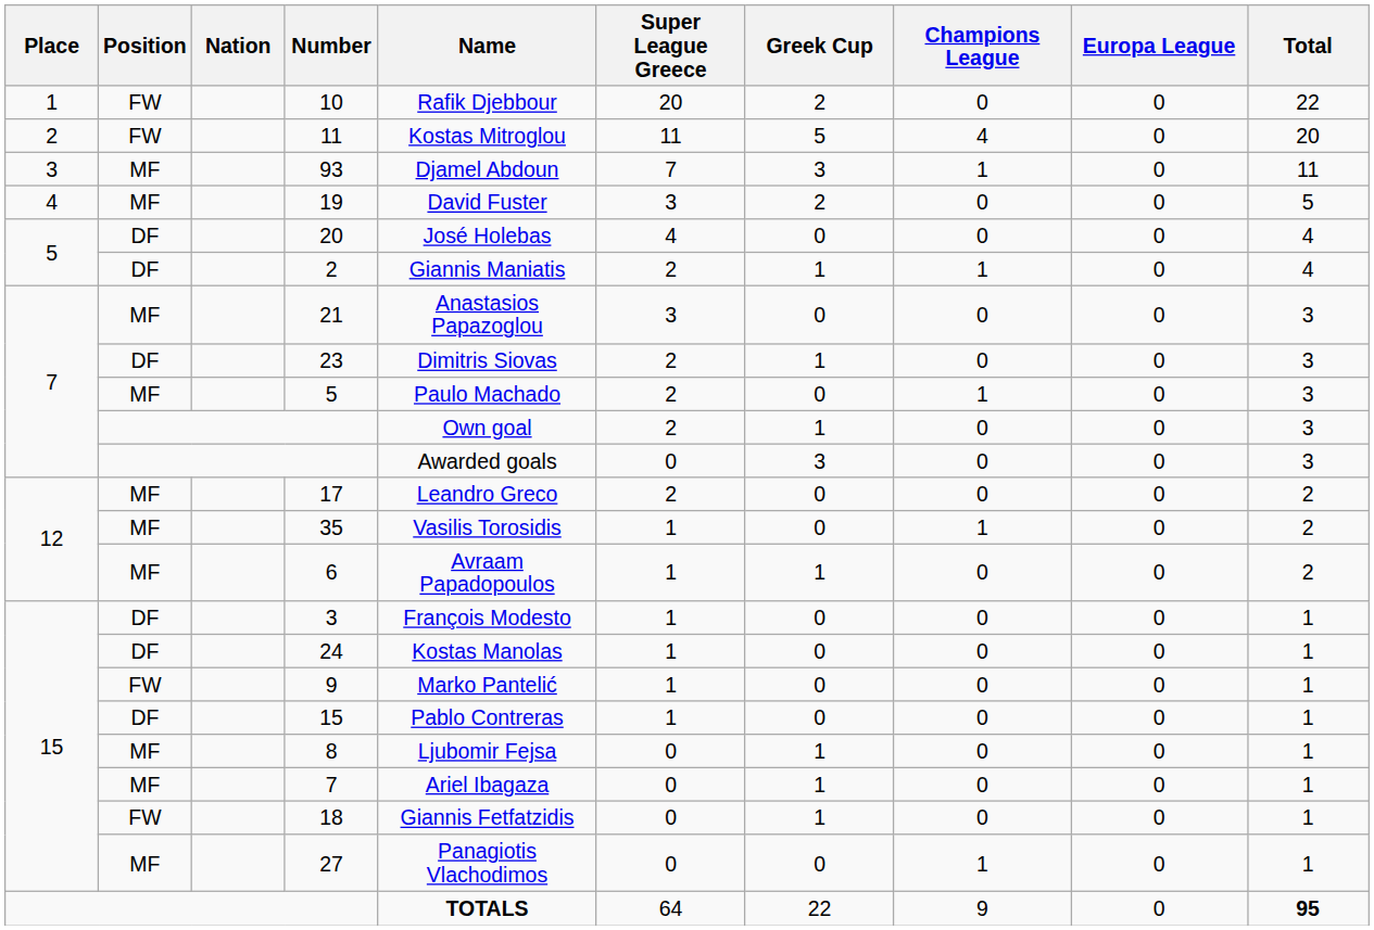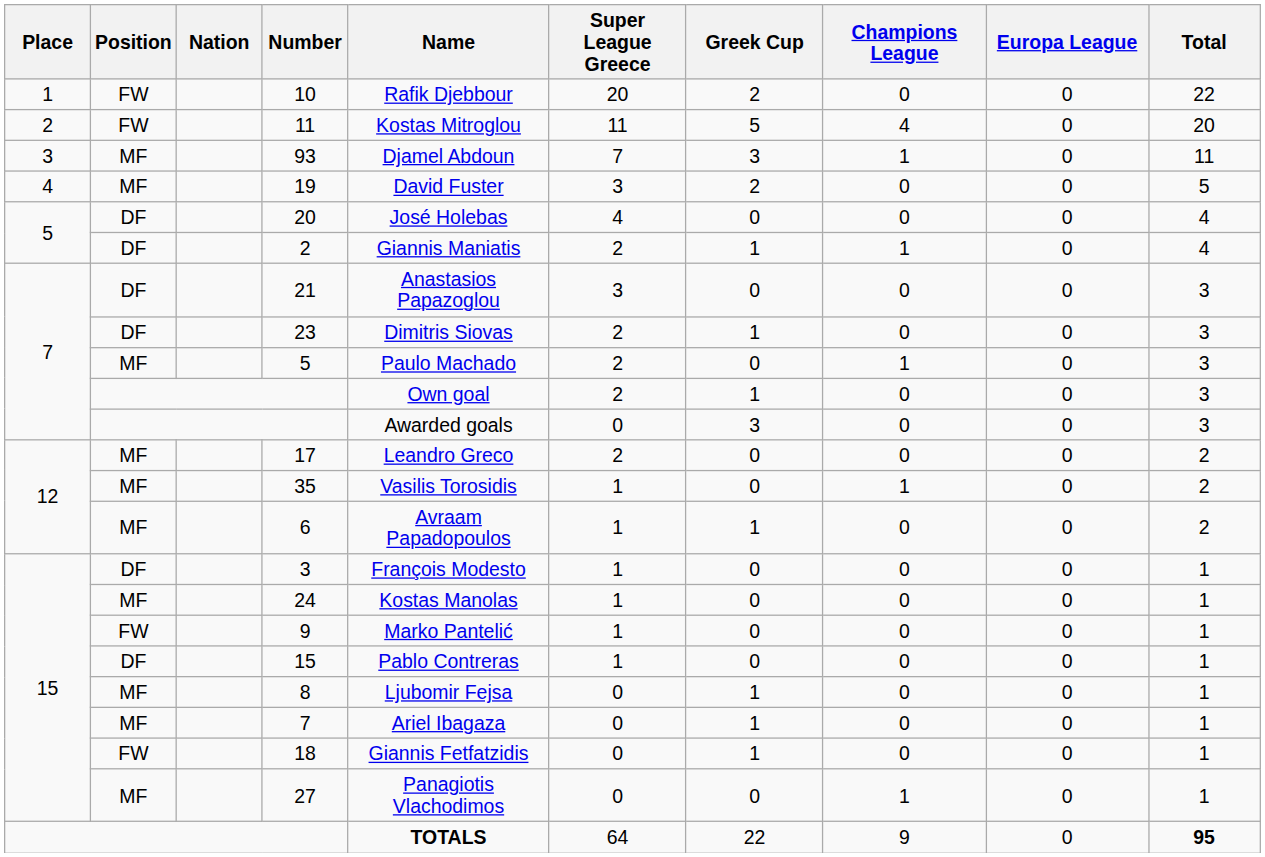 <table class="wikitable" style="font-size: 95%; text-align: center;">
 <tr>
 <th width=60>Place</th>
 <th width=60>Position</th>
 <th width=60>Nation</th>
 <th width=60>Number</th>
 <th width=150>Name</th>
 <th width=100>Super League Greece</th>
 <th width=100>Greek Cup</th>
 <th width=120><a href='#'>Champions League</a></th>
 <th width=120><a href='#'>Europa League</a></th>
 <th width=80><strong>Total</strong></th>
 </tr>
 <tr>
 <td>1</td>
 <td>FW</td>
 <td></td>
 <td>10</td>
 <td><a href='#'>Rafik Djebbour</a></td>
 <td>20</td>
 <td>2</td>
 <td>0</td>
 <td>0</td>
 <td>22</td>
 </tr>
 <tr>
 <td>2</td>
 <td>FW</td>
 <td></td>
 <td>11</td>
 <td><a href='#'>Kostas Mitroglou</a></td>
 <td>11</td>
 <td>5</td>
 <td>4</td>
 <td>0</td>
 <td>20</td>
 </tr>
 <tr>
 <td>3</td>
 <td>MF</td>
 <td></td>
 <td>93</td>
 <td><a href='#'>Djamel Abdoun</a></td>
 <td>7</td>
 <td>3</td>
 <td>1</td>
 <td>0</td>
 <td>11</td>
 </tr>
 <tr>
 <td>4</td>
 <td>MF</td>
 <td></td>
 <td>19</td>
 <td><a href='#'>David Fuster</a></td>
 <td>3</td>
 <td>2</td>
 <td>0</td>
 <td>0</td>
 <td>5</td>
 </tr>
 <tr>
 <td rowspan="2">5</td>
 <td>DF</td>
 <td></td>
 <td>20</td>
 <td><a href='#'>José Holebas</a></td>
 <td>4</td>
 <td>0</td>
 <td>0</td>
 <td>0</td>
 <td>4</td>
 </tr>
 <tr>
 <td>DF</td>
 <td></td>
 <td>2</td>
 <td><a href='#'>Giannis Maniatis</a></td>
 <td>2</td>
 <td>1</td>
 <td>1</td>
 <td>0</td>
 <td>4</td>
 </tr>
 <tr>
 <td rowspan="5">7</td>
-<td>MF</td>
+<td>DF</td>
 <td></td>
 <td>21</td>
 <td><a href='#'>Anastasios Papazoglou</a></td>
 <td>3</td>
 <td>0</td>
 <td>0</td>
 <td>0</td>
 <td>3</td>
 </tr>
 <tr>
 <td>DF</td>
 <td></td>
 <td>23</td>
 <td><a href='#'>Dimitris Siovas</a></td>
 <td>2</td>
 <td>1</td>
 <td>0</td>
 <td>0</td>
 <td>3</td>
 </tr>
 <tr>
 <td>MF</td>
 <td></td>
 <td>5</td>
 <td><a href='#'>Paulo Machado</a></td>
 <td>2</td>
 <td>0</td>
 <td>1</td>
 <td>0</td>
 <td>3</td>
 </tr>
 <tr>
 <td colspan="3"></td>
 <td><a href='#'>Own goal</a></td>
 <td>2</td>
 <td>1</td>
 <td>0</td>
 <td>0</td>
 <td>3</td>
 </tr>
 <tr>
 <td colspan="3"></td>
 <td>Awarded goals</td>
 <td>0</td>
 <td>3</td>
 <td>0</td>
 <td>0</td>
 <td>3</td>
 </tr>
 <tr>
 <td rowspan="3">12</td>
 <td>MF</td>
 <td></td>
 <td>17</td>
 <td><a href='#'>Leandro Greco</a></td>
 <td>2</td>
 <td>0</td>
 <td>0</td>
 <td>0</td>
 <td>2</td>
 </tr>
 <tr>
 <td>MF</td>
 <td></td>
 <td>35</td>
 <td><a href='#'>Vasilis Torosidis</a></td>
 <td>1</td>
 <td>0</td>
 <td>1</td>
 <td>0</td>
 <td>2</td>
 </tr>
 <tr>
 <td>MF</td>
 <td></td>
 <td>6</td>
 <td><a href='#'>Avraam Papadopoulos</a></td>
 <td>1</td>
 <td>1</td>
 <td>0</td>
 <td>0</td>
 <td>2</td>
 </tr>
 <tr>
 <td rowspan="8">15</td>
 <td>DF</td>
 <td></td>
 <td>3</td>
 <td><a href='#'>François Modesto</a></td>
 <td>1</td>
 <td>0</td>
 <td>0</td>
 <td>0</td>
 <td>1</td>
 </tr>
 <tr>
-<td>DF</td>
+<td>MF</td>
 <td></td>
 <td>24</td>
 <td><a href='#'>Kostas Manolas</a></td>
 <td>1</td>
 <td>0</td>
 <td>0</td>
 <td>0</td>
 <td>1</td>
 </tr>
 <tr>
 <td>FW</td>
 <td></td>
 <td>9</td>
 <td><a href='#'>Marko Pantelić</a></td>
 <td>1</td>
 <td>0</td>
 <td>0</td>
 <td>0</td>
 <td>1</td>
 </tr>
 <tr>
 <td>DF</td>
 <td></td>
 <td>15</td>
 <td><a href='#'>Pablo Contreras</a></td>
 <td>1</td>
 <td>0</td>
 <td>0</td>
 <td>0</td>
 <td>1</td>
 </tr>
 <tr>
 <td>MF</td>
 <td></td>
 <td>8</td>
 <td><a href='#'>Ljubomir Fejsa</a></td>
 <td>0</td>
 <td>1</td>
 <td>0</td>
 <td>0</td>
 <td>1</td>
 </tr>
 <tr>
 <td>MF</td>
 <td></td>
 <td>7</td>
 <td><a href='#'>Ariel Ibagaza</a></td>
 <td>0</td>
 <td>1</td>
 <td>0</td>
 <td>0</td>
 <td>1</td>
 </tr>
 <tr>
 <td>FW</td>
 <td></td>
 <td>18</td>
 <td><a href='#'>Giannis Fetfatzidis</a></td>
 <td>0</td>
 <td>1</td>
 <td>0</td>
 <td>0</td>
 <td>1</td>
 </tr>
 <tr>
 <td>MF</td>
 <td></td>
 <td>27</td>
 <td><a href='#'>Panagiotis Vlachodimos</a></td>
 <td>0</td>
 <td>0</td>
 <td>1</td>
 <td>0</td>
 <td>1</td>
 </tr>
 <tr>
 <td colspan="4"></td>
 <td><strong>TOTALS</strong></td>
 <td>64</td>
 <td>22</td>
 <td>9</td>
 <td>0</td>
 <td><strong>95</strong></td>
 </tr>
 </table>
